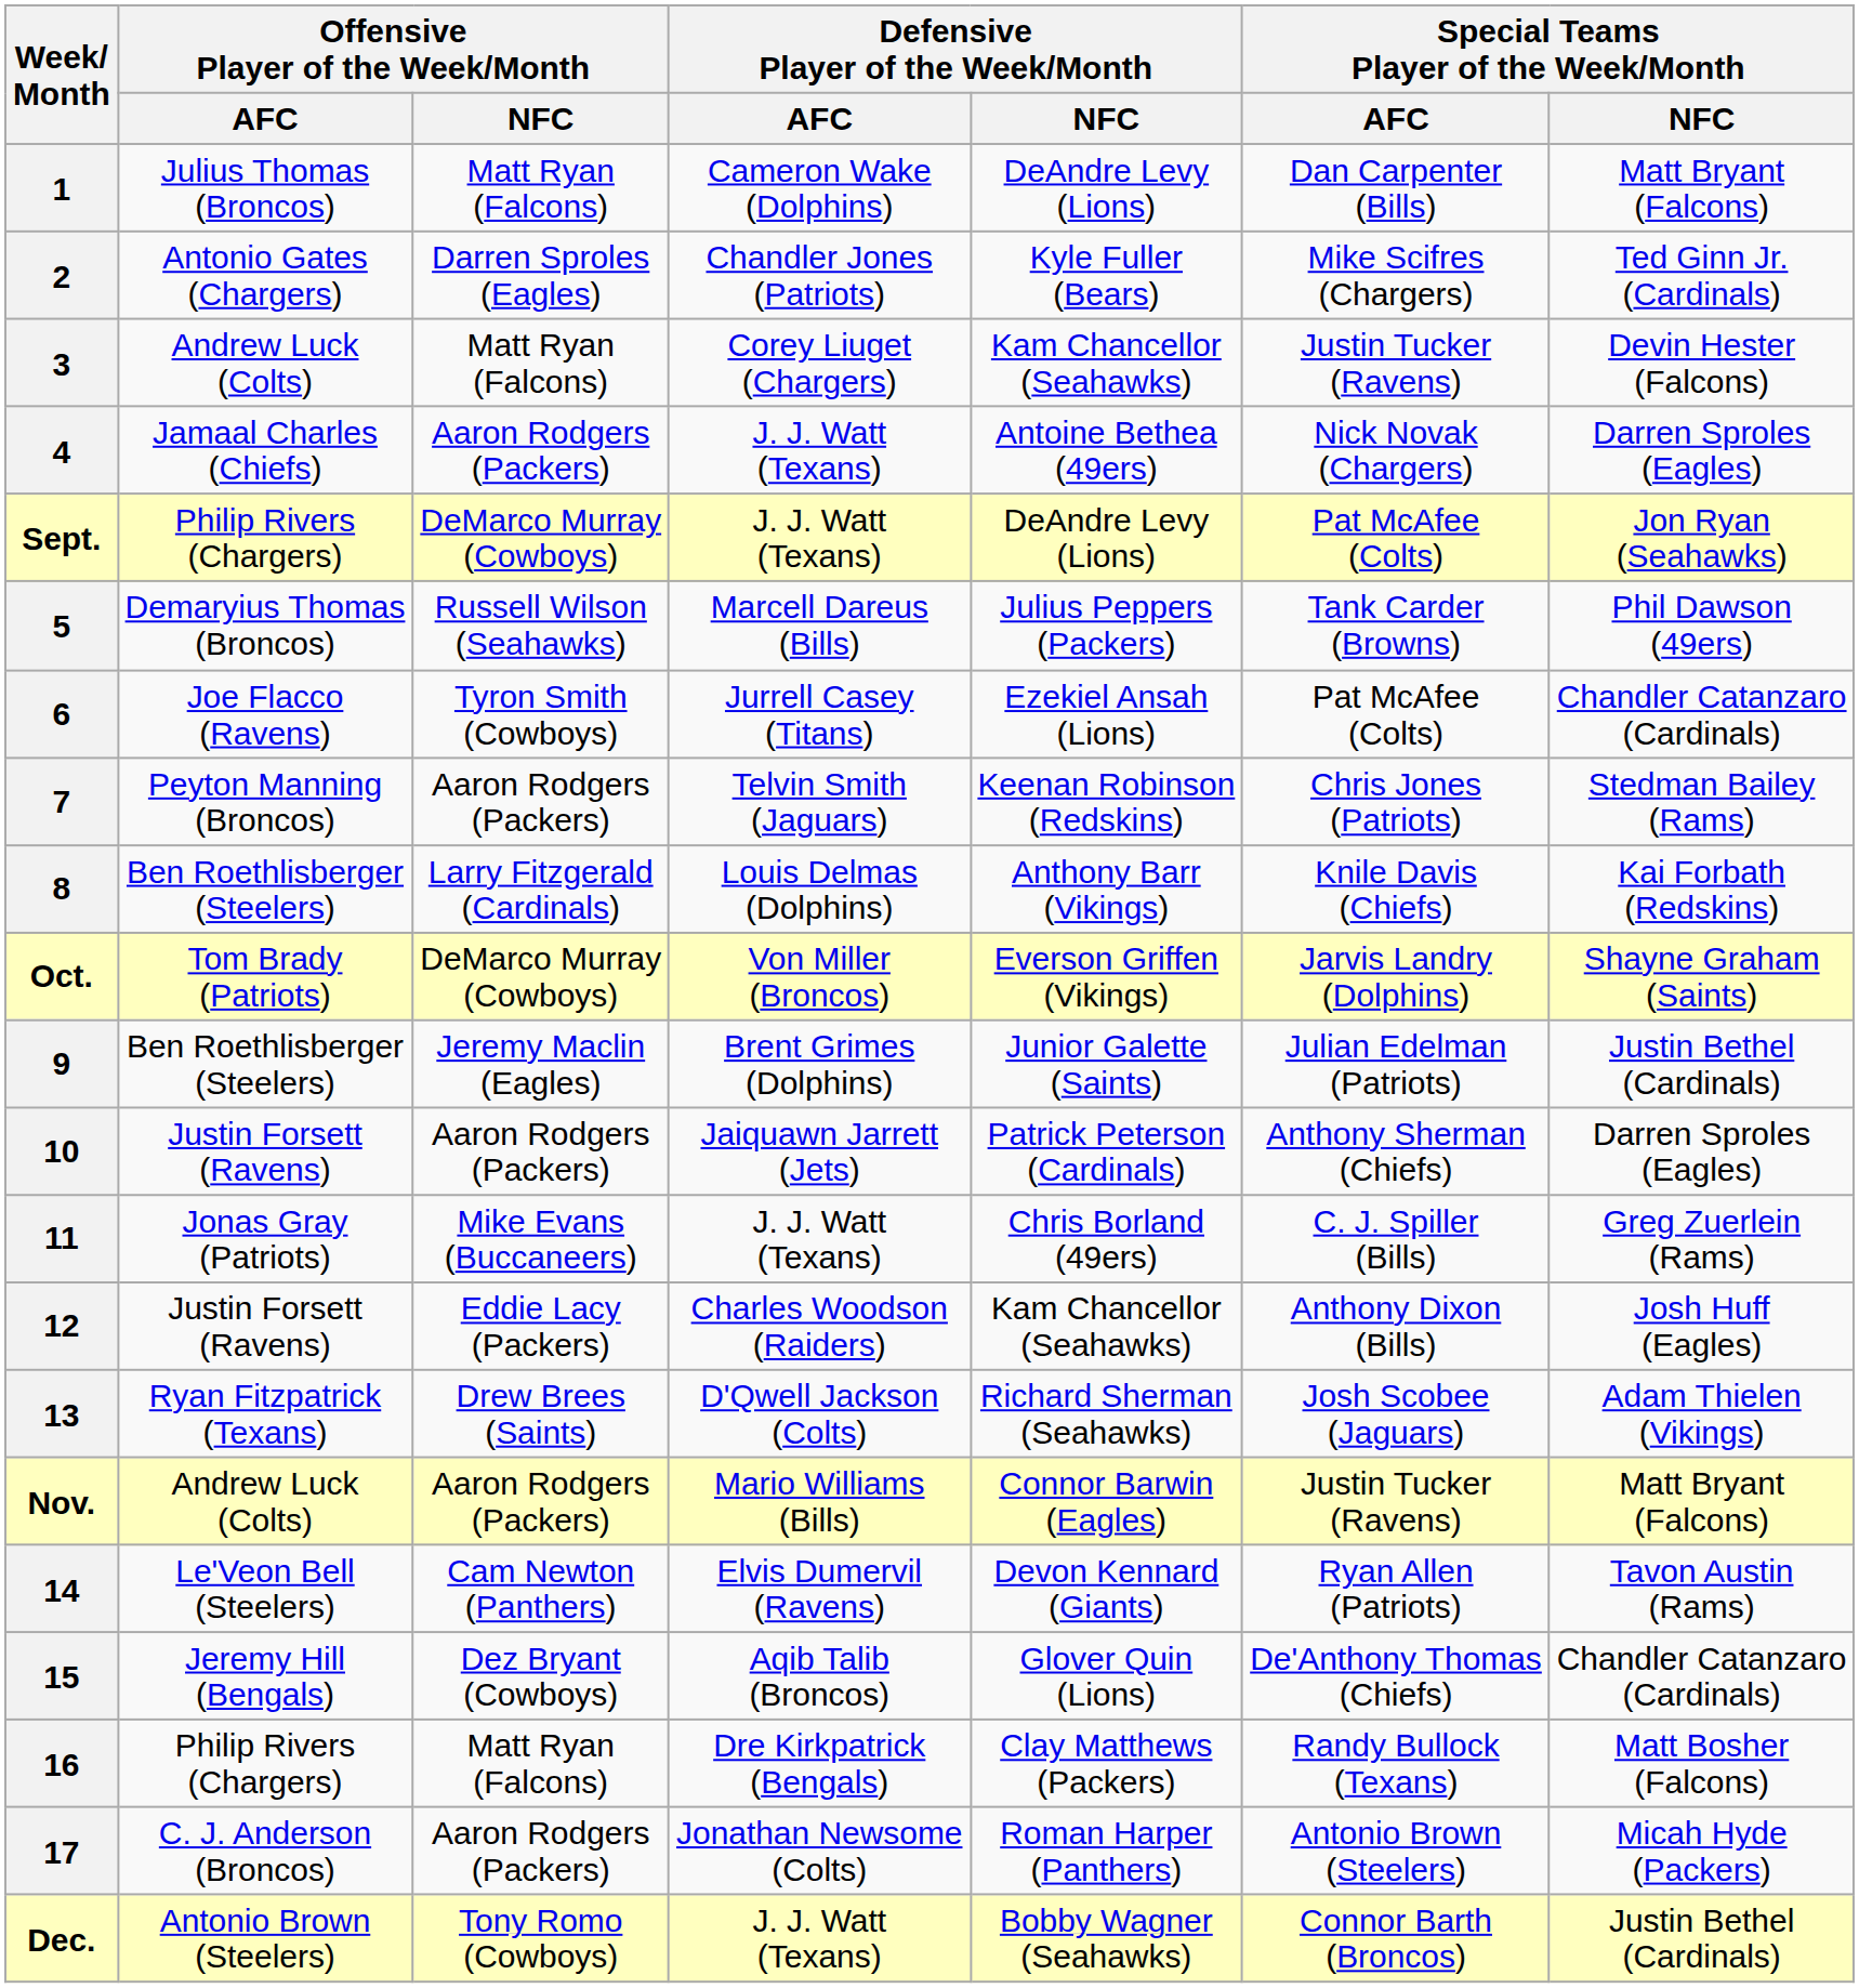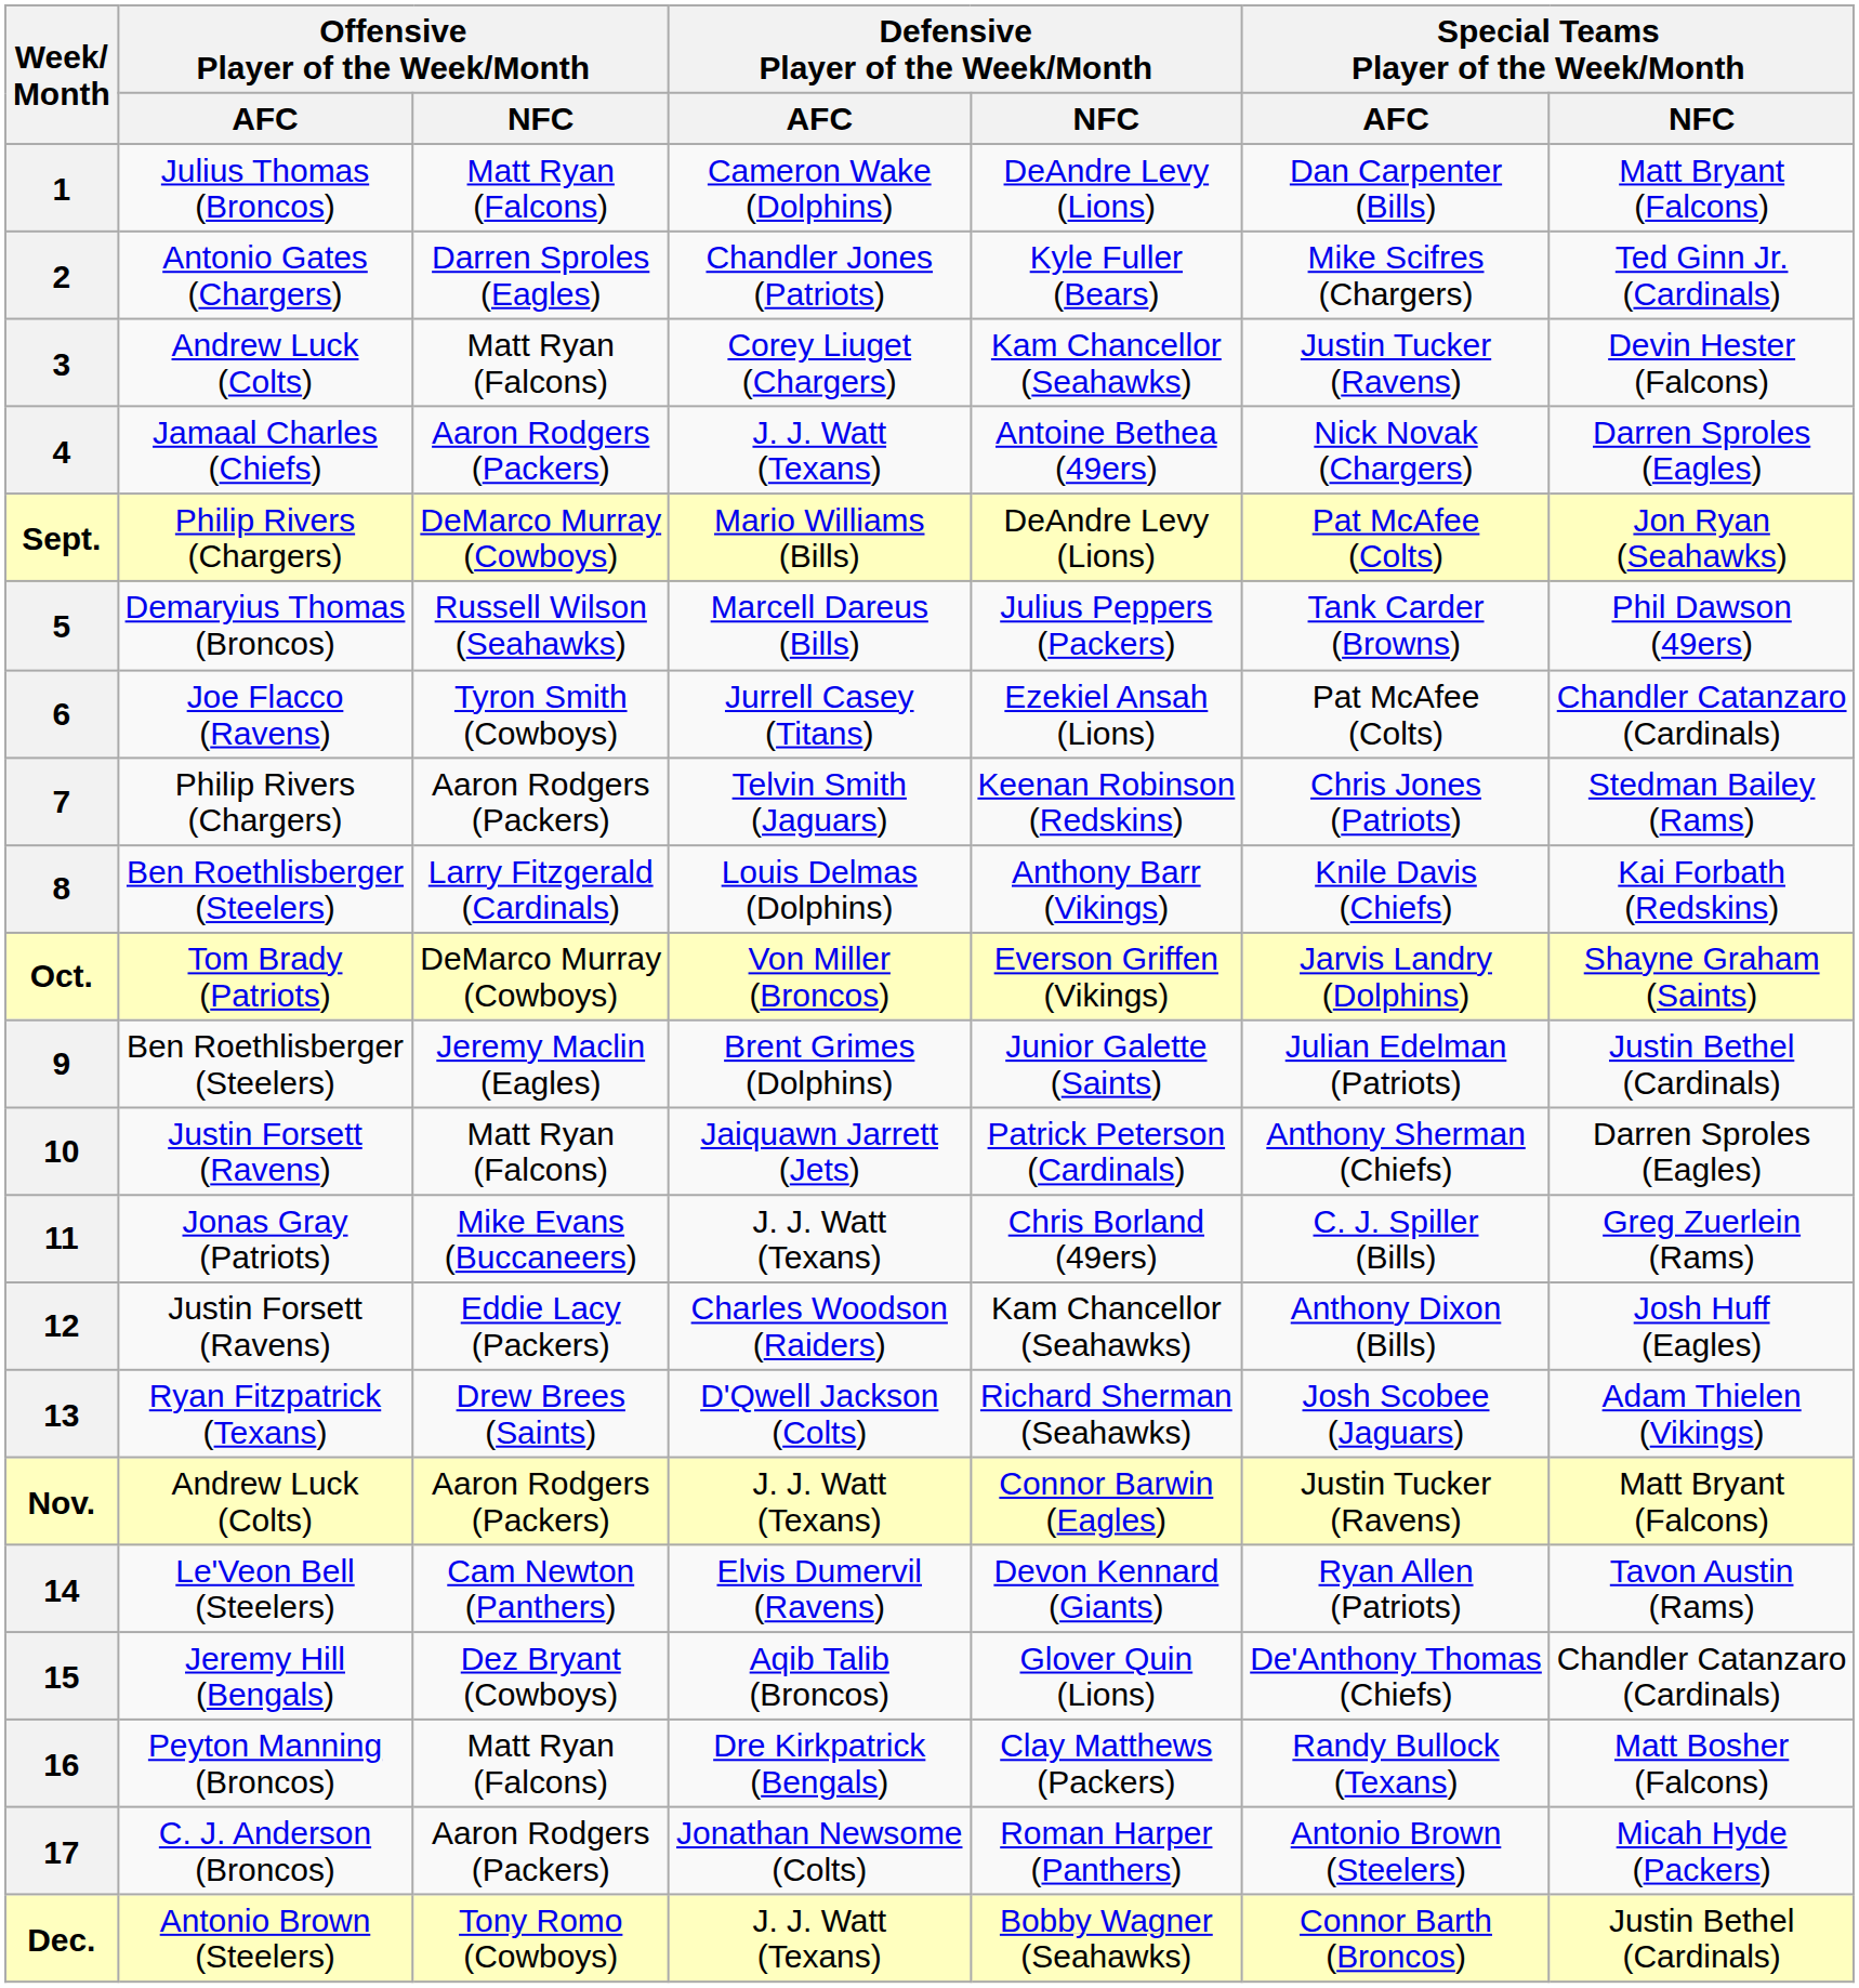 <table class="wikitable" style="font-size: 95%; text-align: center;">
 <tr>
 <th rowspan=2>Week/<br>Month</th>
 <th colspan=2>Offensive<br>Player of the Week/Month</th>
 <th colspan=2>Defensive<br>Player of the Week/Month</th>
 <th colspan=2>Special Teams<br>Player of the Week/Month</th>
 </tr>
 <tr>
 <th>AFC</th>
 <th>NFC</th>
 <th>AFC</th>
 <th>NFC</th>
 <th>AFC</th>
 <th>NFC</th>
 </tr>
 <tr>
 <th>1</th>
 <td><a href='#'>Julius Thomas</a><br>(<a href='#'>Broncos</a>)</td>
 <td><a href='#'>Matt Ryan</a><br>(<a href='#'>Falcons</a>)</td>
 <td><a href='#'>Cameron Wake</a><br>(<a href='#'>Dolphins</a>)</td>
 <td><a href='#'>DeAndre Levy</a><br>(<a href='#'>Lions</a>)</td>
 <td><a href='#'>Dan Carpenter</a><br>(<a href='#'>Bills</a>)</td>
 <td><a href='#'>Matt Bryant</a><br>(<a href='#'>Falcons</a>)</td>
 </tr>
 <tr>
 <th>2</th>
 <td><a href='#'>Antonio Gates</a><br>(<a href='#'>Chargers</a>)</td>
 <td><a href='#'>Darren Sproles</a><br>(<a href='#'>Eagles</a>)</td>
 <td><a href='#'>Chandler Jones</a><br>(<a href='#'>Patriots</a>)</td>
 <td><a href='#'>Kyle Fuller</a><br>(<a href='#'>Bears</a>)</td>
 <td><a href='#'>Mike Scifres</a><br>(Chargers)</td>
 <td><a href='#'>Ted Ginn Jr.</a><br>(<a href='#'>Cardinals</a>)</td>
 </tr>
 <tr>
 <th>3</th>
 <td><a href='#'>Andrew Luck</a><br>(<a href='#'>Colts</a>)</td>
 <td>Matt Ryan<br>(Falcons)</td>
 <td><a href='#'>Corey Liuget</a><br>(<a href='#'>Chargers</a>)</td>
 <td><a href='#'>Kam Chancellor</a><br>(<a href='#'>Seahawks</a>)</td>
 <td><a href='#'>Justin Tucker</a><br>(<a href='#'>Ravens</a>)</td>
 <td><a href='#'>Devin Hester</a><br>(Falcons)</td>
 </tr>
 <tr>
 <th>4</th>
 <td><a href='#'>Jamaal Charles</a><br>(<a href='#'>Chiefs</a>)</td>
 <td><a href='#'>Aaron Rodgers</a><br>(<a href='#'>Packers</a>)</td>
 <td><a href='#'>J. J. Watt</a><br>(<a href='#'>Texans</a>)</td>
 <td><a href='#'>Antoine Bethea</a><br>(<a href='#'>49ers</a>)</td>
 <td><a href='#'>Nick Novak</a><br>(<a href='#'>Chargers</a>)</td>
 <td><a href='#'>Darren Sproles</a><br>(<a href='#'>Eagles</a>)</td>
 </tr>
 <tr>
 <td style="background:#ffffbf;"><strong>Sept.</strong></td>
 <td style="background:#ffffbf;"><a href='#'>Philip Rivers</a><br>(Chargers)</td>
 <td style="background:#ffffbf;"><a href='#'>DeMarco Murray</a><br>(<a href='#'>Cowboys</a>)</td>
-<td style="background:#ffffbf;">J. J. Watt<br>(Texans)</td>
+<td style="background:#ffffbf;"><a href='#'>Mario Williams</a><br>(Bills)</td>
 <td style="background:#ffffbf;">DeAndre Levy<br>(Lions)</td>
 <td style="background:#ffffbf;"><a href='#'>Pat McAfee</a><br>(<a href='#'>Colts</a>)</td>
 <td style="background:#ffffbf;"><a href='#'>Jon Ryan</a><br>(<a href='#'>Seahawks</a>)</td>
 </tr>
 <tr>
 <th>5</th>
 <td><a href='#'>Demaryius Thomas</a><br>(Broncos)</td>
 <td><a href='#'>Russell Wilson</a><br>(<a href='#'>Seahawks</a>)</td>
 <td><a href='#'>Marcell Dareus</a><br>(<a href='#'>Bills</a>)</td>
 <td><a href='#'>Julius Peppers</a><br>(<a href='#'>Packers</a>)</td>
 <td><a href='#'>Tank Carder</a><br>(<a href='#'>Browns</a>)</td>
 <td><a href='#'>Phil Dawson</a><br>(<a href='#'>49ers</a>)</td>
 </tr>
 <tr>
 <th>6</th>
 <td><a href='#'>Joe Flacco</a><br>(<a href='#'>Ravens</a>)</td>
 <td><a href='#'>Tyron Smith</a><br>(Cowboys)</td>
 <td><a href='#'>Jurrell Casey</a><br>(<a href='#'>Titans</a>)</td>
 <td><a href='#'>Ezekiel Ansah</a><br>(Lions)</td>
 <td>Pat McAfee<br>(Colts)</td>
 <td><a href='#'>Chandler Catanzaro</a><br>(Cardinals)</td>
 </tr>
 <tr>
 <th>7</th>
-<td><a href='#'>Peyton Manning</a><br>(Broncos)</td>
+<td>Philip Rivers<br>(Chargers)</td>
 <td>Aaron Rodgers<br>(Packers)</td>
 <td><a href='#'>Telvin Smith</a><br>(<a href='#'>Jaguars</a>)</td>
 <td><a href='#'>Keenan Robinson</a><br>(<a href='#'>Redskins</a>)</td>
 <td><a href='#'>Chris Jones</a><br>(<a href='#'>Patriots</a>)</td>
 <td><a href='#'>Stedman Bailey</a><br>(<a href='#'>Rams</a>)</td>
 </tr>
 <tr>
 <th>8</th>
 <td><a href='#'>Ben Roethlisberger</a><br>(<a href='#'>Steelers</a>)</td>
 <td><a href='#'>Larry Fitzgerald</a><br>(<a href='#'>Cardinals</a>)</td>
 <td><a href='#'>Louis Delmas</a><br>(Dolphins)</td>
 <td><a href='#'>Anthony Barr</a><br>(<a href='#'>Vikings</a>)</td>
 <td><a href='#'>Knile Davis</a><br>(<a href='#'>Chiefs</a>)</td>
 <td><a href='#'>Kai Forbath</a><br>(<a href='#'>Redskins</a>)</td>
 </tr>
 <tr>
 <td style="background:#ffffbf;"><strong>Oct.</strong></td>
 <td style="background:#ffffbf;"><a href='#'>Tom Brady</a><br>(<a href='#'>Patriots</a>)</td>
 <td style="background:#ffffbf;">DeMarco Murray<br>(Cowboys)</td>
 <td style="background:#ffffbf;"><a href='#'>Von Miller</a><br>(<a href='#'>Broncos</a>)</td>
 <td style="background:#ffffbf;"><a href='#'>Everson Griffen</a><br>(Vikings)</td>
 <td style="background:#ffffbf;"><a href='#'>Jarvis Landry</a><br>(<a href='#'>Dolphins</a>)</td>
 <td style="background:#ffffbf;"><a href='#'>Shayne Graham</a><br>(<a href='#'>Saints</a>)</td>
 </tr>
 <tr>
 <th>9</th>
 <td>Ben Roethlisberger<br>(Steelers)</td>
 <td><a href='#'>Jeremy Maclin</a><br>(Eagles)</td>
 <td><a href='#'>Brent Grimes</a><br>(Dolphins)</td>
 <td><a href='#'>Junior Galette</a><br>(<a href='#'>Saints</a>)</td>
 <td><a href='#'>Julian Edelman</a><br>(Patriots)</td>
 <td><a href='#'>Justin Bethel</a><br>(Cardinals)</td>
 </tr>
 <tr>
 <th>10</th>
 <td><a href='#'>Justin Forsett</a><br>(<a href='#'>Ravens</a>)</td>
-<td>Aaron Rodgers<br>(Packers)</td>
+<td>Matt Ryan<br>(Falcons)</td>
 <td><a href='#'>Jaiquawn Jarrett</a><br>(<a href='#'>Jets</a>)</td>
 <td><a href='#'>Patrick Peterson</a><br>(<a href='#'>Cardinals</a>)</td>
 <td><a href='#'>Anthony Sherman</a><br>(Chiefs)</td>
 <td>Darren Sproles<br>(Eagles)</td>
 </tr>
 <tr>
 <th>11</th>
 <td><a href='#'>Jonas Gray</a><br>(Patriots)</td>
 <td><a href='#'>Mike Evans</a><br>(<a href='#'>Buccaneers</a>)</td>
 <td>J. J. Watt<br>(Texans)</td>
 <td><a href='#'>Chris Borland</a><br>(49ers)</td>
 <td><a href='#'>C. J. Spiller</a><br>(Bills)</td>
 <td><a href='#'>Greg Zuerlein</a><br>(Rams)</td>
 </tr>
 <tr>
 <th>12</th>
 <td>Justin Forsett<br>(Ravens)</td>
 <td><a href='#'>Eddie Lacy</a><br>(Packers)</td>
 <td><a href='#'>Charles Woodson</a><br>(<a href='#'>Raiders</a>)</td>
 <td>Kam Chancellor<br>(Seahawks)</td>
 <td><a href='#'>Anthony Dixon</a><br>(Bills)</td>
 <td><a href='#'>Josh Huff</a><br>(Eagles)</td>
 </tr>
 <tr>
 <th>13</th>
 <td><a href='#'>Ryan Fitzpatrick</a><br>(<a href='#'>Texans</a>)</td>
 <td><a href='#'>Drew Brees</a><br>(<a href='#'>Saints</a>)</td>
 <td><a href='#'>D'Qwell Jackson</a><br>(<a href='#'>Colts</a>)</td>
 <td><a href='#'>Richard Sherman</a><br>(Seahawks)</td>
 <td><a href='#'>Josh Scobee</a><br>(<a href='#'>Jaguars</a>)</td>
 <td><a href='#'>Adam Thielen</a><br>(<a href='#'>Vikings</a>)</td>
 </tr>
 <tr>
 <td style="background:#ffffbf;"><strong>Nov.</strong></td>
 <td style="background:#ffffbf;">Andrew Luck<br>(Colts)</td>
 <td style="background:#ffffbf;">Aaron Rodgers<br>(Packers)</td>
-<td style="background:#ffffbf;"><a href='#'>Mario Williams</a><br>(Bills)</td>
+<td style="background:#ffffbf;">J. J. Watt<br>(Texans)</td>
 <td style="background:#ffffbf;"><a href='#'>Connor Barwin</a><br>(<a href='#'>Eagles</a>)</td>
 <td style="background:#ffffbf;">Justin Tucker<br>(Ravens)</td>
 <td style="background:#ffffbf;">Matt Bryant<br>(Falcons)</td>
 </tr>
 <tr>
 <th>14</th>
 <td><a href='#'>Le'Veon Bell</a><br>(Steelers)</td>
 <td><a href='#'>Cam Newton</a><br>(<a href='#'>Panthers</a>)</td>
 <td><a href='#'>Elvis Dumervil</a><br>(<a href='#'>Ravens</a>)</td>
 <td><a href='#'>Devon Kennard</a><br>(<a href='#'>Giants</a>)</td>
 <td><a href='#'>Ryan Allen</a><br>(Patriots)</td>
 <td><a href='#'>Tavon Austin</a><br>(Rams)</td>
 </tr>
 <tr>
 <th>15</th>
 <td><a href='#'>Jeremy Hill</a><br>(<a href='#'>Bengals</a>)</td>
 <td><a href='#'>Dez Bryant</a><br>(Cowboys)</td>
 <td><a href='#'>Aqib Talib</a><br>(Broncos)</td>
 <td><a href='#'>Glover Quin</a><br>(Lions)</td>
 <td><a href='#'>De'Anthony Thomas</a><br>(Chiefs)</td>
 <td>Chandler Catanzaro<br>(Cardinals)</td>
 </tr>
 <tr>
 <th>16</th>
-<td>Philip Rivers<br>(Chargers)</td>
+<td><a href='#'>Peyton Manning</a><br>(Broncos)</td>
 <td>Matt Ryan<br>(Falcons)</td>
 <td><a href='#'>Dre Kirkpatrick</a><br>(<a href='#'>Bengals</a>)</td>
 <td><a href='#'>Clay Matthews</a><br>(Packers)</td>
 <td><a href='#'>Randy Bullock</a><br>(<a href='#'>Texans</a>)</td>
 <td><a href='#'>Matt Bosher</a><br>(Falcons)</td>
 </tr>
 <tr>
 <th>17</th>
 <td><a href='#'>C. J. Anderson</a><br>(Broncos)</td>
 <td>Aaron Rodgers<br>(Packers)</td>
 <td><a href='#'>Jonathan Newsome</a><br>(Colts)</td>
 <td><a href='#'>Roman Harper</a><br>(<a href='#'>Panthers</a>)</td>
 <td><a href='#'>Antonio Brown</a><br>(<a href='#'>Steelers</a>)</td>
 <td><a href='#'>Micah Hyde</a><br>(<a href='#'>Packers</a>)</td>
 </tr>
 <tr>
 <td style="background:#ffffbf;"><strong>Dec.</strong></td>
 <td style="background:#ffffbf;"><a href='#'>Antonio Brown</a><br>(Steelers)</td>
 <td style="background:#ffffbf;"><a href='#'>Tony Romo</a><br>(Cowboys)</td>
 <td style="background:#ffffbf;">J. J. Watt<br>(Texans)</td>
 <td style="background:#ffffbf;"><a href='#'>Bobby Wagner</a><br>(Seahawks)</td>
 <td style="background:#ffffbf;"><a href='#'>Connor Barth</a><br>(<a href='#'>Broncos</a>)</td>
 <td style="background:#ffffbf;">Justin Bethel<br>(Cardinals)</td>
 </tr>
 </table>
